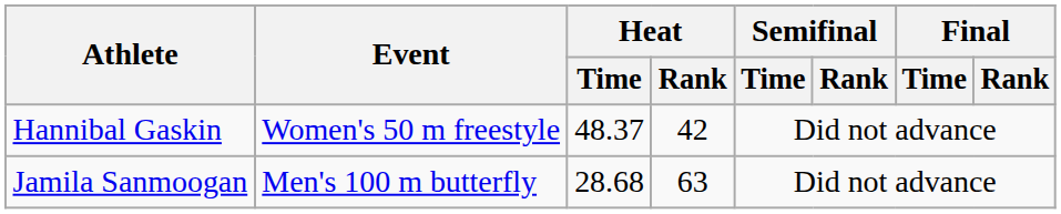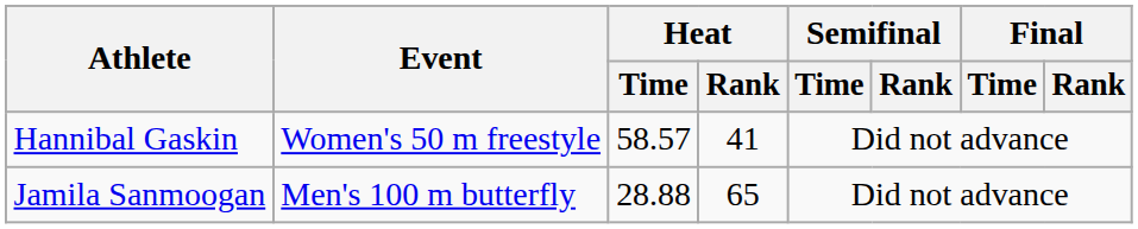 <table class=wikitable style="font-size:90%">
 <tr>
 <th rowspan="2">Athlete</th>
 <th rowspan="2">Event</th>
 <th colspan="2">Heat</th>
 <th colspan="2">Semifinal</th>
 <th colspan="2">Final</th>
 </tr>
 <tr style="font-size:95%">
 <th>Time</th>
 <th>Rank</th>
 <th>Time</th>
 <th>Rank</th>
 <th>Time</th>
 <th>Rank</th>
 </tr>
 <tr align=center>
 <td align=left><a href='#'>Hannibal Gaskin</a></td>
 <td align=left><a href='#'>Women's 50 m freestyle</a></td>
-<td>48.37</td>
-<td>42</td>
+<td>58.57</td>
+<td>41</td>
 <td colspan=4>Did not advance</td>
 </tr>
 <tr align=center>
 <td align=left><a href='#'>Jamila Sanmoogan</a></td>
 <td align=left><a href='#'>Men's 100 m butterfly</a></td>
-<td>28.68</td>
-<td>63</td>
+<td>28.88</td>
+<td>65</td>
 <td colspan=4>Did not advance</td>
 </tr>
 </table>
